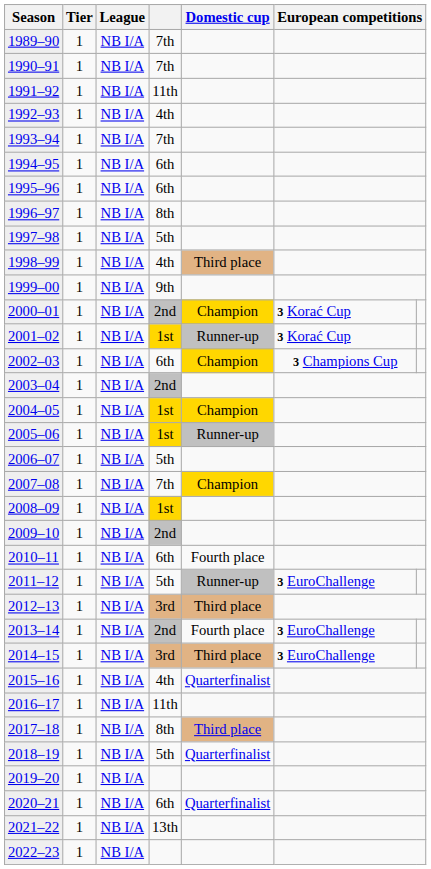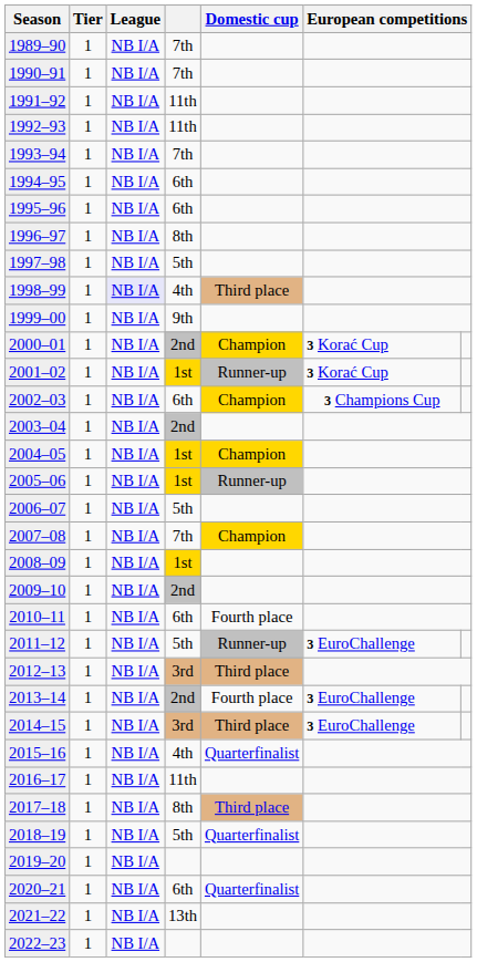 <table class="wikitable" style="font-size:88%; text-align:center">
 <tr bgcolor=>
 <th>Season</th>
 <th>Tier</th>
 <th>League</th>
 <th></th>
 <th><a href='#'>Domestic cup</a></th>
 <th colspan=2>European competitions</th>
 </tr>
 <tr>
 <td style="background:#efefef;"><a href='#'>1989–90</a></td>
 <td>1</td>
 <td><a href='#'>NB I/A</a></td>
 <td>7th</td>
 <td></td>
 <td colspan=2></td>
 </tr>
 <tr>
 <td style="background:#efefef;"><a href='#'>1990–91</a></td>
 <td>1</td>
 <td><a href='#'>NB I/A</a></td>
 <td>7th</td>
 <td></td>
 <td colspan=2></td>
 </tr>
 <tr>
 <td style="background:#efefef;"><a href='#'>1991–92</a></td>
 <td>1</td>
 <td><a href='#'>NB I/A</a></td>
 <td>11th</td>
 <td></td>
 <td colspan=2></td>
 </tr>
 <tr>
 <td style="background:#efefef;"><a href='#'>1992–93</a></td>
 <td>1</td>
 <td><a href='#'>NB I/A</a></td>
-<td>4th</td>
+<td>11th</td>
 <td></td>
 <td colspan=2></td>
 </tr>
 <tr>
 <td style="background:#efefef;"><a href='#'>1993–94</a></td>
 <td>1</td>
 <td><a href='#'>NB I/A</a></td>
 <td>7th</td>
 <td></td>
 <td colspan=2></td>
 </tr>
 <tr>
 <td style="background:#efefef;"><a href='#'>1994–95</a></td>
 <td>1</td>
 <td><a href='#'>NB I/A</a></td>
 <td>6th</td>
 <td></td>
 <td colspan=2></td>
 </tr>
 <tr>
 <td style="background:#efefef;"><a href='#'>1995–96</a></td>
 <td>1</td>
 <td><a href='#'>NB I/A</a></td>
 <td>6th</td>
 <td></td>
 <td colspan=2></td>
 </tr>
 <tr>
 <td style="background:#efefef;"><a href='#'>1996–97</a></td>
 <td>1</td>
 <td><a href='#'>NB I/A</a></td>
 <td>8th</td>
 <td></td>
 <td colspan=2></td>
 </tr>
 <tr>
 <td style="background:#efefef;"><a href='#'>1997–98</a></td>
 <td>1</td>
 <td><a href='#'>NB I/A</a></td>
 <td>5th</td>
 <td></td>
 <td colspan=2></td>
 </tr>
 <tr>
 <td style="background:#efefef;"><a href='#'>1998–99</a></td>
 <td>1</td>
-<td><a href='#'>NB I/A</a></td>
+<td style="background: lavender;"><a href='#'>NB I/A</a></td>
 <td>4th</td>
 <td style="background:#e1b384">Third place</td>
 <td colspan=2></td>
 </tr>
 <tr>
 <td style="background:#efefef;"><a href='#'>1999–00</a></td>
 <td>1</td>
 <td><a href='#'>NB I/A</a></td>
 <td>9th</td>
 <td></td>
 <td colspan=2></td>
 </tr>
 <tr>
 <td style="background:#efefef;"><a href='#'>2000–01</a></td>
 <td>1</td>
 <td><a href='#'>NB I/A</a></td>
 <td style="background:silver">2nd</td>
 <td style="background:gold">Champion</td>
 <td align=left><small><strong>3</strong></small> <a href='#'>Korać Cup</a></td>
 <td></td>
 </tr>
 <tr>
 <td style="background:#efefef;"><a href='#'>2001–02</a></td>
 <td>1</td>
 <td><a href='#'>NB I/A</a></td>
 <td style="background:gold">1st</td>
 <td style="background:silver">Runner-up</td>
 <td align=left><small><strong>3</strong></small> <a href='#'>Korać Cup</a></td>
 <td></td>
 </tr>
 <tr>
 <td style="background:#efefef;"><a href='#'>2002–03</a></td>
 <td>1</td>
 <td><a href='#'>NB I/A</a></td>
 <td>6th</td>
 <td style="background:gold">Champion</td>
 <td><small><strong>3</strong></small> <a href='#'>Champions Cup</a></td>
 <td></td>
 </tr>
 <tr>
 <td style="background:#efefef;"><a href='#'>2003–04</a></td>
 <td>1</td>
 <td><a href='#'>NB I/A</a></td>
 <td style="background:silver">2nd</td>
 <td></td>
 <td colspan=2></td>
 </tr>
 <tr>
 <td style="background:#efefef;"><a href='#'>2004–05</a></td>
 <td>1</td>
 <td><a href='#'>NB I/A</a></td>
 <td style="background:gold">1st</td>
 <td style="background:gold">Champion</td>
 <td colspan=2></td>
 </tr>
 <tr>
 <td style="background:#efefef;"><a href='#'>2005–06</a></td>
 <td>1</td>
 <td><a href='#'>NB I/A</a></td>
 <td style="background:gold">1st</td>
 <td style="background:silver">Runner-up</td>
 <td colspan=2></td>
 </tr>
 <tr>
 <td style="background:#efefef;"><a href='#'>2006–07</a></td>
 <td>1</td>
 <td><a href='#'>NB I/A</a></td>
 <td>5th</td>
 <td></td>
 <td colspan=2></td>
 </tr>
 <tr>
 <td style="background:#efefef;"><a href='#'>2007–08</a></td>
 <td>1</td>
 <td><a href='#'>NB I/A</a></td>
 <td>7th</td>
 <td style="background:gold">Champion</td>
 <td colspan=2></td>
 </tr>
 <tr>
 <td style="background:#efefef;"><a href='#'>2008–09</a></td>
 <td>1</td>
 <td><a href='#'>NB I/A</a></td>
 <td style="background:gold">1st</td>
 <td></td>
 <td colspan=2></td>
 </tr>
 <tr>
 <td style="background:#efefef;"><a href='#'>2009–10</a></td>
 <td>1</td>
 <td><a href='#'>NB I/A</a></td>
 <td style="background:silver">2nd</td>
 <td></td>
 <td colspan=3></td>
 </tr>
 <tr>
 <td style="background:#efefef;"><a href='#'>2010–11</a></td>
 <td>1</td>
 <td><a href='#'>NB I/A</a></td>
 <td>6th</td>
 <td>Fourth place</td>
 <td colspan=2></td>
 </tr>
 <tr>
 <td style="background:#efefef;"><a href='#'>2011–12</a></td>
 <td>1</td>
 <td><a href='#'>NB I/A</a></td>
 <td>5th</td>
 <td style="background:silver">Runner-up</td>
 <td align=left><small><strong>3</strong></small> <a href='#'>EuroChallenge</a></td>
 <td></td>
 </tr>
 <tr>
 <td style="background:#efefef;"><a href='#'>2012–13</a></td>
 <td>1</td>
 <td><a href='#'>NB I/A</a></td>
 <td style="background:#e1b384">3rd</td>
 <td style="background:#e1b384">Third place</td>
 <td colspan=2></td>
 </tr>
 <tr>
 <td style="background:#efefef;"><a href='#'>2013–14</a></td>
 <td>1</td>
 <td><a href='#'>NB I/A</a></td>
 <td style="background:silver">2nd</td>
 <td>Fourth place</td>
 <td align=left><small><strong>3</strong></small> <a href='#'>EuroChallenge</a></td>
 <td></td>
 </tr>
 <tr>
 <td style="background:#efefef;"><a href='#'>2014–15</a></td>
 <td>1</td>
 <td><a href='#'>NB I/A</a></td>
 <td style="background:#e1b384">3rd</td>
 <td style="background:#e1b384">Third place</td>
 <td align=left><small><strong>3</strong></small> <a href='#'>EuroChallenge</a></td>
 <td align=center></td>
 </tr>
 <tr>
 <td style="background:#efefef;"><a href='#'>2015–16</a></td>
 <td>1</td>
 <td><a href='#'>NB I/A</a></td>
 <td>4th</td>
 <td><a href='#'>Quarterfinalist</a></td>
 <td colspan=2></td>
 </tr>
 <tr>
 <td style="background:#efefef;"><a href='#'>2016–17</a></td>
 <td>1</td>
 <td><a href='#'>NB I/A</a></td>
 <td>11th</td>
 <td></td>
 <td colspan=2></td>
 </tr>
 <tr>
 <td style="background:#efefef;"><a href='#'>2017–18</a></td>
 <td>1</td>
 <td><a href='#'>NB I/A</a></td>
 <td>8th</td>
 <td style="background:#e1b384"><a href='#'>Third place</a></td>
 <td colspan=2></td>
 </tr>
 <tr>
 <td style="background:#efefef;"><a href='#'>2018–19</a></td>
 <td>1</td>
 <td><a href='#'>NB I/A</a></td>
 <td>5th</td>
 <td><a href='#'>Quarterfinalist</a></td>
 <td colspan=2></td>
 </tr>
 <tr>
 <td style="background:#efefef;"><a href='#'>2019–20</a></td>
 <td>1</td>
 <td><a href='#'>NB I/A</a></td>
 <td></td>
 <td></td>
 <td colspan=2></td>
 </tr>
 <tr>
 <td style="background:#efefef;"><a href='#'>2020–21</a></td>
 <td>1</td>
 <td><a href='#'>NB I/A</a></td>
 <td>6th</td>
 <td><a href='#'>Quarterfinalist</a></td>
 <td colspan=2></td>
 </tr>
 <tr>
 <td style="background:#efefef;"><a href='#'>2021–22</a></td>
 <td>1</td>
 <td><a href='#'>NB I/A</a></td>
 <td>13th</td>
 <td></td>
 <td colspan=2></td>
 </tr>
 <tr>
 <td style="background:#efefef;"><a href='#'>2022–23</a></td>
 <td>1</td>
 <td><a href='#'>NB I/A</a></td>
 <td></td>
 <td></td>
 <td colspan=2></td>
 </tr>
 </table>
